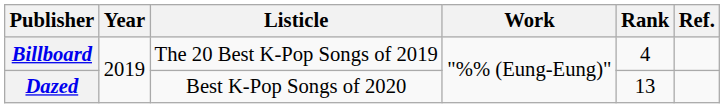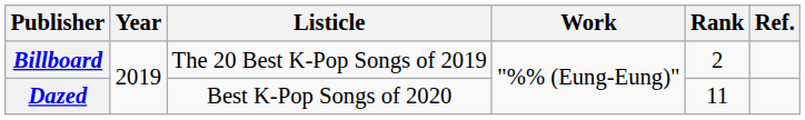 <table class="wikitable plainrowheaders" style="text-align:center">
 <tr>
 <th scope="col">Publisher</th>
 <th scope="col">Year</th>
 <th scope="col">Listicle</th>
 <th scope="col">Work</th>
 <th scope="col">Rank</th>
 <th scope="col" class="unsortable">Ref.</th>
 </tr>
 <tr>
 <th scope="row"><em><a href='#'>Billboard</a></em></th>
 <td rowspan="2">2019</td>
 <td>The 20 Best K-Pop Songs of 2019</td>
 <td rowspan="2">"%% (Eung-Eung)"</td>
-<td>4</td>
+<td>2</td>
 <td style="text-align:center;"></td>
 </tr>
 <tr>
 <th scope="row"><em><a href='#'>Dazed</a></em></th>
 <td>Best K-Pop Songs of 2020</td>
-<td>13</td>
+<td>11</td>
 <td style="text-align:center;"></td>
 </tr>
 </table>
